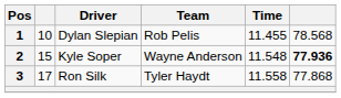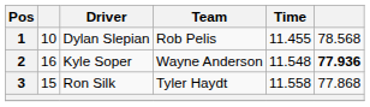 <table class="wikitable" style="font-size:95%">
 <tr>
 <th>Pos</th>
 <th></th>
 <th>Driver</th>
 <th>Team</th>
 <th>Time</th>
 <th></th>
 </tr>
 <tr>
 <th>1</th>
 <td>10</td>
 <td>Dylan Slepian</td>
 <td>Rob Pelis</td>
 <td>11.455</td>
 <td>78.568</td>
 </tr>
 <tr>
 <th>2</th>
-<td>15</td>
+<td>16</td>
 <td>Kyle Soper</td>
 <td>Wayne Anderson</td>
 <td>11.548</td>
 <td><strong>77.936</strong></td>
 </tr>
 <tr>
 <th>3</th>
-<td>17</td>
+<td>15</td>
 <td>Ron Silk</td>
 <td>Tyler Haydt</td>
 <td>11.558</td>
 <td>77.868</td>
 </tr>
 <tr>
 <th colspan="7"></th>
 </tr>
 <tr>
 </tr>
 </table>
